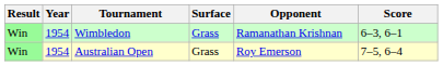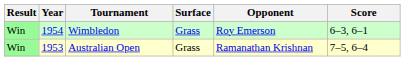 <table class="sortable wikitable">
 <tr>
 <th>Result</th>
 <th>Year</th>
 <th style="width:150px">Tournament</th>
 <th>Surface</th>
 <th style="width:160px">Opponent</th>
 <th style="width:100px" class="unsortable">Score</th>
 </tr>
 <tr style="background:#ccffcc;">
 <td style="background:#98fb98;">Win</td>
 <td><a href='#'>1954</a></td>
 <td><a href='#'>Wimbledon</a></td>
 <td><a href='#'>Grass</a></td>
-<td> <a href='#'>Ramanathan Krishnan</a></td>
+<td> <a href='#'>Roy Emerson</a></td>
 <td>6–3, 6–1</td>
 </tr>
 <tr style="background:#ffc;">
 <td style=background:#98fb98>Win</td>
-<td><a href='#'>1954</a></td>
+<td><a href='#'>1953</a></td>
 <td><a href='#'>Australian Open</a></td>
 <td>Grass</td>
-<td> <a href='#'>Roy Emerson</a></td>
+<td> <a href='#'>Ramanathan Krishnan</a></td>
 <td>7–5, 6–4</td>
 </tr>
 </table>
